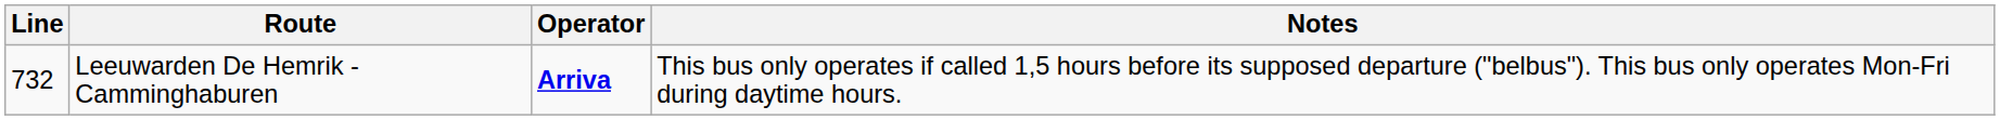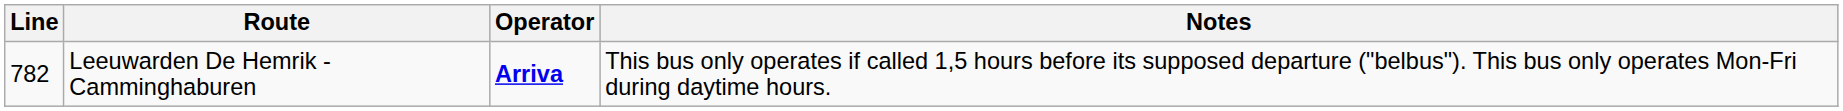 <table class="wikitable">
 <tr>
 <th>Line</th>
 <th>Route</th>
 <th>Operator</th>
 <th>Notes</th>
 </tr>
 <tr>
-<td>732</td>
+<td>782</td>
 <td>Leeuwarden De Hemrik - Camminghaburen</td>
 <td><strong><a href='#'>Arriva</a></strong></td>
 <td>This bus only operates if called 1,5 hours before its supposed departure ("belbus"). This bus only operates Mon-Fri during daytime hours.</td>
 </tr>
 </table>
